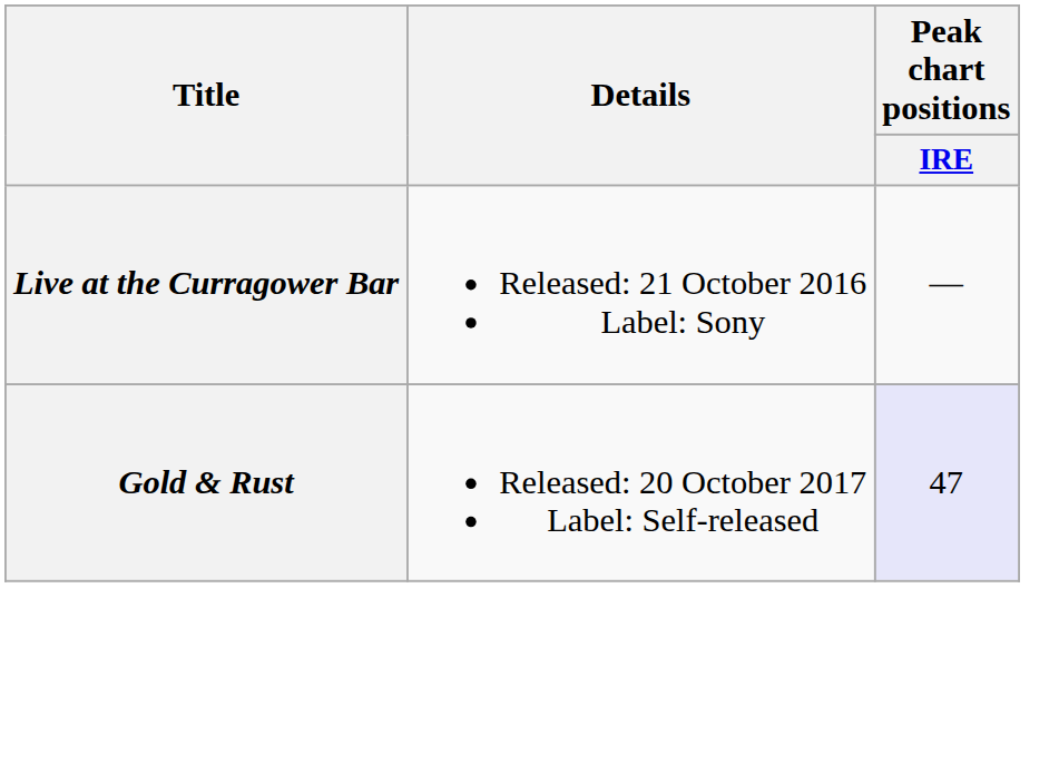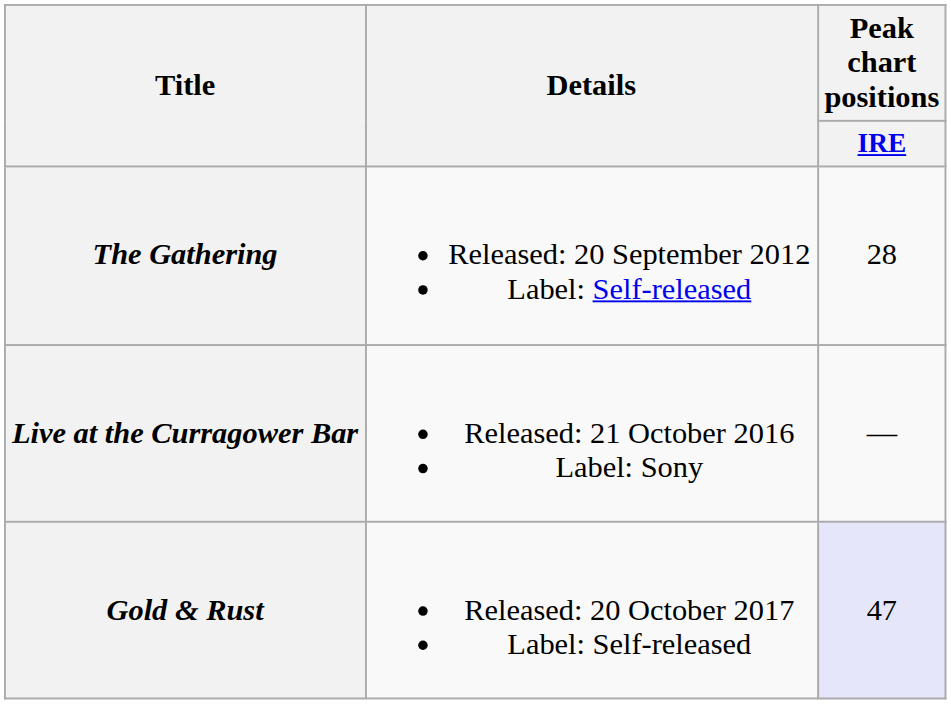 <table class="wikitable plainrowheaders" style="text-align:center;">
 <tr>
 <th scope="col" rowspan="2">Title</th>
 <th scope="col" rowspan="2">Details</th>
 <th scope="col" colspan="1">Peak chart positions</th>
 </tr>
 <tr>
 <th scope="col" style="width:3.5em;font-size:90%;"><a href='#'>IRE</a><br></th>
+</tr>
+<tr>
+<th scope="row"><em>The Gathering</em></th>
+<td><br><ul><li>Released: 20 September 2012</li><li>Label: <a href='#'>Self-released</a></li></ul></td>
+<td>28</td>
 </tr>
 <tr>
 <th scope="row"><em>Live at the Curragower Bar</em></th>
 <td><br><ul><li>Released: 21 October 2016</li><li>Label: Sony</li></ul></td>
 <td>—</td>
 </tr>
 <tr>
 <th scope="row"><em>Gold & Rust</em></th>
 <td><br><ul><li>Released: 20 October 2017</li><li>Label: Self-released</li></ul></td>
 <td style="background: lavender;">47</td>
 </tr>
 </table>
